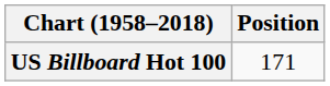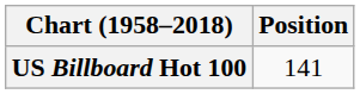 <table class="wikitable plainrowheaders" style="text-align:center">
 <tr>
 <th>Chart (1958–2018)</th>
 <th>Position</th>
 </tr>
 <tr>
 <th scope="row">US <em>Billboard</em> Hot 100</th>
-<td>171</td>
+<td>141</td>
 </tr>
 </table>
